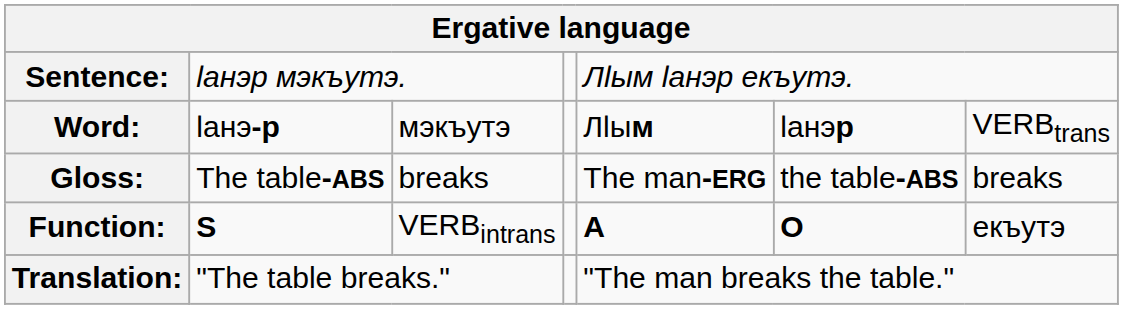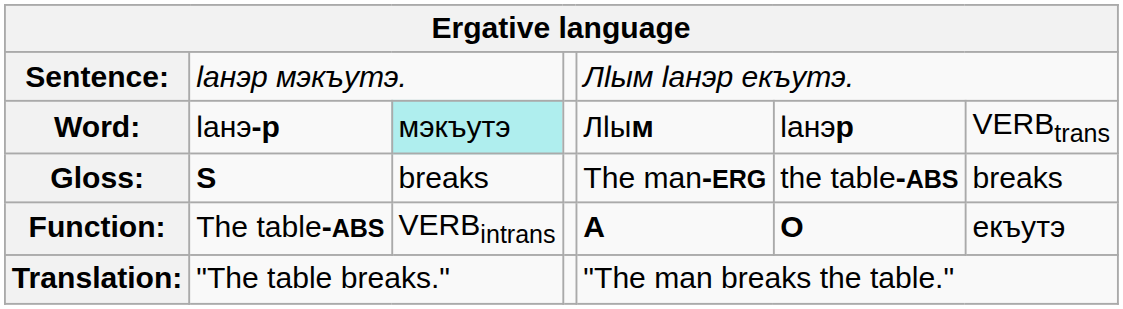 <table class="wikitable">
 <tr>
 <th colspan="7" align="center">Ergative language</th>
 </tr>
 <tr>
 <th>Sentence:</th>
 <td colspan="2"><em>ӏанэр мэкъутэ.</em></td>
 <td></td>
 <td colspan="3"><em>Лӏым ӏанэр екъутэ.</em></td>
 </tr>
 <tr>
 <th>Word:</th>
 <td>ӏанэ<span><strong>-р</strong></span></td>
-<td>мэкъутэ</td>
+<td style="background: paleturquoise;">мэкъутэ</td>
 <td></td>
 <td>Лӏы<span><strong>м</strong></span></td>
 <td>ӏанэ<span><strong>р</strong></span></td>
 <td>VERB<sub>trans</sub></td>
 </tr>
 <tr>
 <th>Gloss:</th>
-<td>The table<span><strong>-<small>ABS</small></strong></span></td>
+<td><span><strong>S</strong></span></td>
 <td>breaks</td>
 <td></td>
 <td>The man<span><strong>-<small>ERG</small></strong></span></td>
 <td>the table<span><strong>-<small>ABS</small></strong></span></td>
 <td>breaks</td>
 </tr>
 <tr>
 <th>Function:</th>
-<td><span><strong>S</strong></span></td>
+<td>The table<span><strong>-<small>ABS</small></strong></span></td>
 <td>VERB<sub>intrans</sub></td>
 <td></td>
 <td><span><strong>A</strong></span></td>
 <td><span><strong>O</strong></span></td>
 <td>екъутэ</td>
 </tr>
 <tr>
 <th>Translation:</th>
 <td colspan="2">"The table breaks."</td>
 <td></td>
 <td colspan="3">"The man breaks the table."</td>
 </tr>
 </table>
